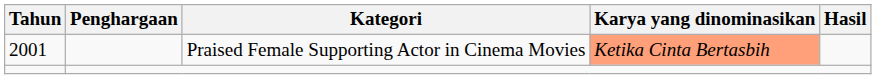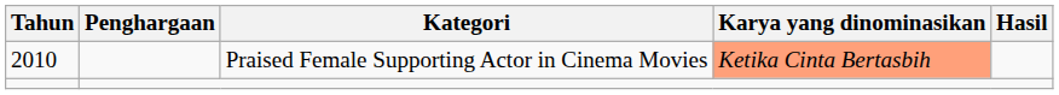 <table class="wikitable sortable">
 <tr>
 <th>Tahun</th>
 <th>Penghargaan</th>
 <th>Kategori</th>
 <th>Karya yang dinominasikan</th>
 <th>Hasil</th>
 </tr>
 <tr>
-<td>2001</td>
+<td>2010</td>
 <td></td>
 <td>Praised Female Supporting Actor in Cinema Movies</td>
 <td style="background: lightsalmon;"><em>Ketika Cinta Bertasbih</em></td>
 <td></td>
 </tr>
 <tr>
 <td></td>
 </tr>
 </table>
